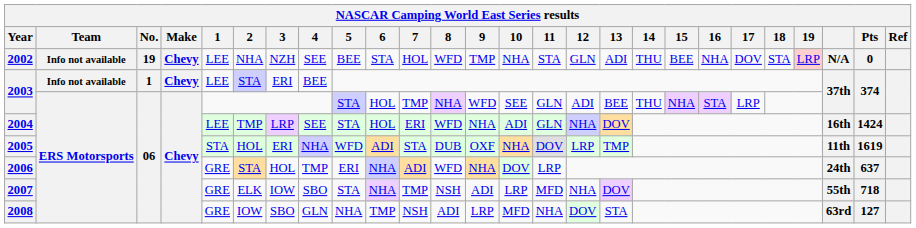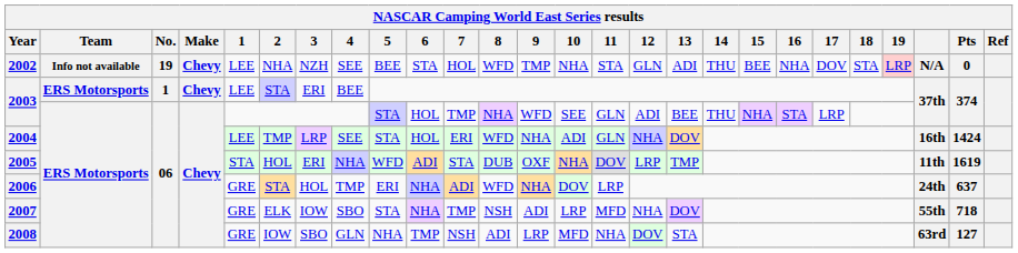 <table class="wikitable" style="text-align:center; font-size:75%">
 <tr>
 <th colspan=26><a href='#'>NASCAR Camping World East Series</a> results</th>
 </tr>
 <tr>
 <th>Year</th>
 <th>Team</th>
 <th>No.</th>
 <th>Make</th>
 <th>1</th>
 <th>2</th>
 <th>3</th>
 <th>4</th>
 <th>5</th>
 <th>6</th>
 <th>7</th>
 <th>8</th>
 <th>9</th>
 <th>10</th>
 <th>11</th>
 <th>12</th>
 <th>13</th>
 <th>14</th>
 <th>15</th>
 <th>16</th>
 <th>17</th>
 <th>18</th>
 <th>19</th>
 <th></th>
 <th>Pts</th>
 <th>Ref</th>
 </tr>
 <tr>
 <th><a href='#'>2002</a></th>
 <th><small>Info not available</small></th>
 <th>19</th>
 <th><a href='#'>Chevy</a></th>
 <td><a href='#'>LEE</a></td>
 <td><a href='#'>NHA</a></td>
 <td><a href='#'>NZH</a></td>
 <td><a href='#'>SEE</a></td>
 <td><a href='#'>BEE</a></td>
 <td><a href='#'>STA</a></td>
 <td><a href='#'>HOL</a></td>
 <td><a href='#'>WFD</a></td>
 <td><a href='#'>TMP</a></td>
 <td><a href='#'>NHA</a></td>
 <td><a href='#'>STA</a></td>
 <td><a href='#'>GLN</a></td>
 <td><a href='#'>ADI</a></td>
 <td><a href='#'>THU</a></td>
 <td><a href='#'>BEE</a></td>
 <td><a href='#'>NHA</a></td>
 <td><a href='#'>DOV</a></td>
 <td><a href='#'>STA</a></td>
 <td style="background:#FFCFCF;"><a href='#'>LRP</a><br></td>
 <th>N/A</th>
 <th>0</th>
 <th></th>
 </tr>
 <tr>
 <th rowspan=2><a href='#'>2003</a></th>
-<th><small>Info not available</small></th>
+<th><a href='#'>ERS Motorsports</a></th>
 <th>1</th>
 <th><a href='#'>Chevy</a></th>
 <td><a href='#'>LEE</a></td>
 <td style="background:#CFCFFF;"><a href='#'>STA</a><br></td>
 <td><a href='#'>ERI</a></td>
 <td><a href='#'>BEE</a></td>
 <td colspan=15></td>
 <th rowspan=2>37th</th>
 <th rowspan=2>374</th>
 <th rowspan=2></th>
 </tr>
 <tr>
 <th rowspan=6><a href='#'>ERS Motorsports</a></th>
 <th rowspan=6>06</th>
 <th rowspan=6><a href='#'>Chevy</a></th>
 <td colspan=4></td>
 <td style="background:#CFCFFF;"><a href='#'>STA</a><br></td>
 <td><a href='#'>HOL</a></td>
 <td><a href='#'>TMP</a></td>
 <td style="background:#EFCFFF;"><a href='#'>NHA</a><br></td>
 <td><a href='#'>WFD</a></td>
 <td><a href='#'>SEE</a></td>
 <td><a href='#'>GLN</a></td>
 <td><a href='#'>ADI</a></td>
 <td><a href='#'>BEE</a></td>
 <td><a href='#'>THU</a></td>
 <td style="background:#EFCFFF;"><a href='#'>NHA</a><br></td>
 <td style="background:#EFCFFF;"><a href='#'>STA</a><br></td>
 <td><a href='#'>LRP</a></td>
 <td colspan=2></td>
 </tr>
 <tr>
 <th><a href='#'>2004</a></th>
 <td style="background:#DFFFDF;"><a href='#'>LEE</a><br></td>
 <td style="background:#DFFFDF;"><a href='#'>TMP</a><br></td>
 <td style="background:#EFCFFF;"><a href='#'>LRP</a><br></td>
 <td style="background:#DFFFDF;"><a href='#'>SEE</a><br></td>
 <td style="background:#DFFFDF;"><a href='#'>STA</a><br></td>
 <td style="background:#DFFFDF;"><a href='#'>HOL</a><br></td>
 <td style="background:#DFFFDF;"><a href='#'>ERI</a><br></td>
 <td style="background:#DFFFDF;"><a href='#'>WFD</a><br></td>
 <td style="background:#DFFFDF;"><a href='#'>NHA</a><br></td>
 <td style="background:#DFFFDF;"><a href='#'>ADI</a><br></td>
 <td style="background:#DFFFDF;"><a href='#'>GLN</a><br></td>
 <td style="background:#CFCFFF;"><a href='#'>NHA</a><br></td>
 <td style="background:#FFDF9F;"><a href='#'>DOV</a><br></td>
 <td colspan=6></td>
 <th>16th</th>
 <th>1424</th>
 <th></th>
 </tr>
 <tr>
 <th><a href='#'>2005</a></th>
 <td style="background:#DFFFDF;"><a href='#'>STA</a><br></td>
 <td style="background:#DFFFDF;"><a href='#'>HOL</a><br></td>
 <td style="background:#DFFFDF;"><a href='#'>ERI</a><br></td>
 <td style="background:#CFCFFF;"><a href='#'>NHA</a><br></td>
 <td style="background:#DFFFDF;"><a href='#'>WFD</a><br></td>
 <td style="background:#FFDF9F;"><a href='#'>ADI</a><br></td>
 <td style="background:#DFFFDF;"><a href='#'>STA</a><br></td>
 <td style="background:#DFFFDF;"><a href='#'>DUB</a><br></td>
 <td style="background:#DFFFDF;"><a href='#'>OXF</a><br></td>
 <td style="background:#FFDF9F;"><a href='#'>NHA</a><br></td>
 <td style="background:#DFDFDF;"><a href='#'>DOV</a><br></td>
 <td style="background:#DFFFDF;"><a href='#'>LRP</a><br></td>
 <td style="background:#DFFFDF;"><a href='#'>TMP</a><br></td>
 <td colspan=6></td>
 <th>11th</th>
 <th>1619</th>
 <th></th>
 </tr>
 <tr>
 <th><a href='#'>2006</a></th>
 <td><a href='#'>GRE</a></td>
 <td style="background:#FFDF9F;"><a href='#'>STA</a><br></td>
 <td><a href='#'>HOL</a></td>
 <td><a href='#'>TMP</a></td>
 <td><a href='#'>ERI</a></td>
 <td style="background:#CFCFFF;"><a href='#'>NHA</a><br></td>
 <td style="background:#FFDF9F;"><a href='#'>ADI</a><br></td>
 <td><a href='#'>WFD</a></td>
 <td style="background:#FFDF9F;"><a href='#'>NHA</a><br></td>
 <td style="background:#DFFFDF;"><a href='#'>DOV</a><br></td>
 <td><a href='#'>LRP</a></td>
 <td colspan=8></td>
 <th>24th</th>
 <th>637</th>
 <th></th>
 </tr>
 <tr>
 <th><a href='#'>2007</a></th>
 <td><a href='#'>GRE</a></td>
 <td><a href='#'>ELK</a></td>
 <td><a href='#'>IOW</a></td>
 <td><a href='#'>SBO</a></td>
 <td><a href='#'>STA</a></td>
 <td style="background:#EFCFFF;"><a href='#'>NHA</a><br></td>
 <td><a href='#'>TMP</a></td>
 <td><a href='#'>NSH</a></td>
 <td><a href='#'>ADI</a></td>
 <td><a href='#'>LRP</a></td>
 <td><a href='#'>MFD</a></td>
 <td><a href='#'>NHA</a></td>
 <td style="background:#EFCFFF;"><a href='#'>DOV</a><br></td>
 <td colspan=6></td>
 <th>55th</th>
 <th>718</th>
 <th></th>
 </tr>
 <tr>
 <th><a href='#'>2008</a></th>
 <td><a href='#'>GRE</a></td>
 <td><a href='#'>IOW</a></td>
 <td><a href='#'>SBO</a></td>
 <td><a href='#'>GLN</a></td>
 <td><a href='#'>NHA</a></td>
 <td><a href='#'>TMP</a></td>
 <td><a href='#'>NSH</a></td>
 <td><a href='#'>ADI</a></td>
 <td><a href='#'>LRP</a></td>
 <td><a href='#'>MFD</a></td>
 <td><a href='#'>NHA</a></td>
 <td style="background:#DFFFDF;"><a href='#'>DOV</a><br></td>
 <td><a href='#'>STA</a></td>
 <td colspan=6></td>
 <th>63rd</th>
 <th>127</th>
 <th></th>
 </tr>
 </table>
